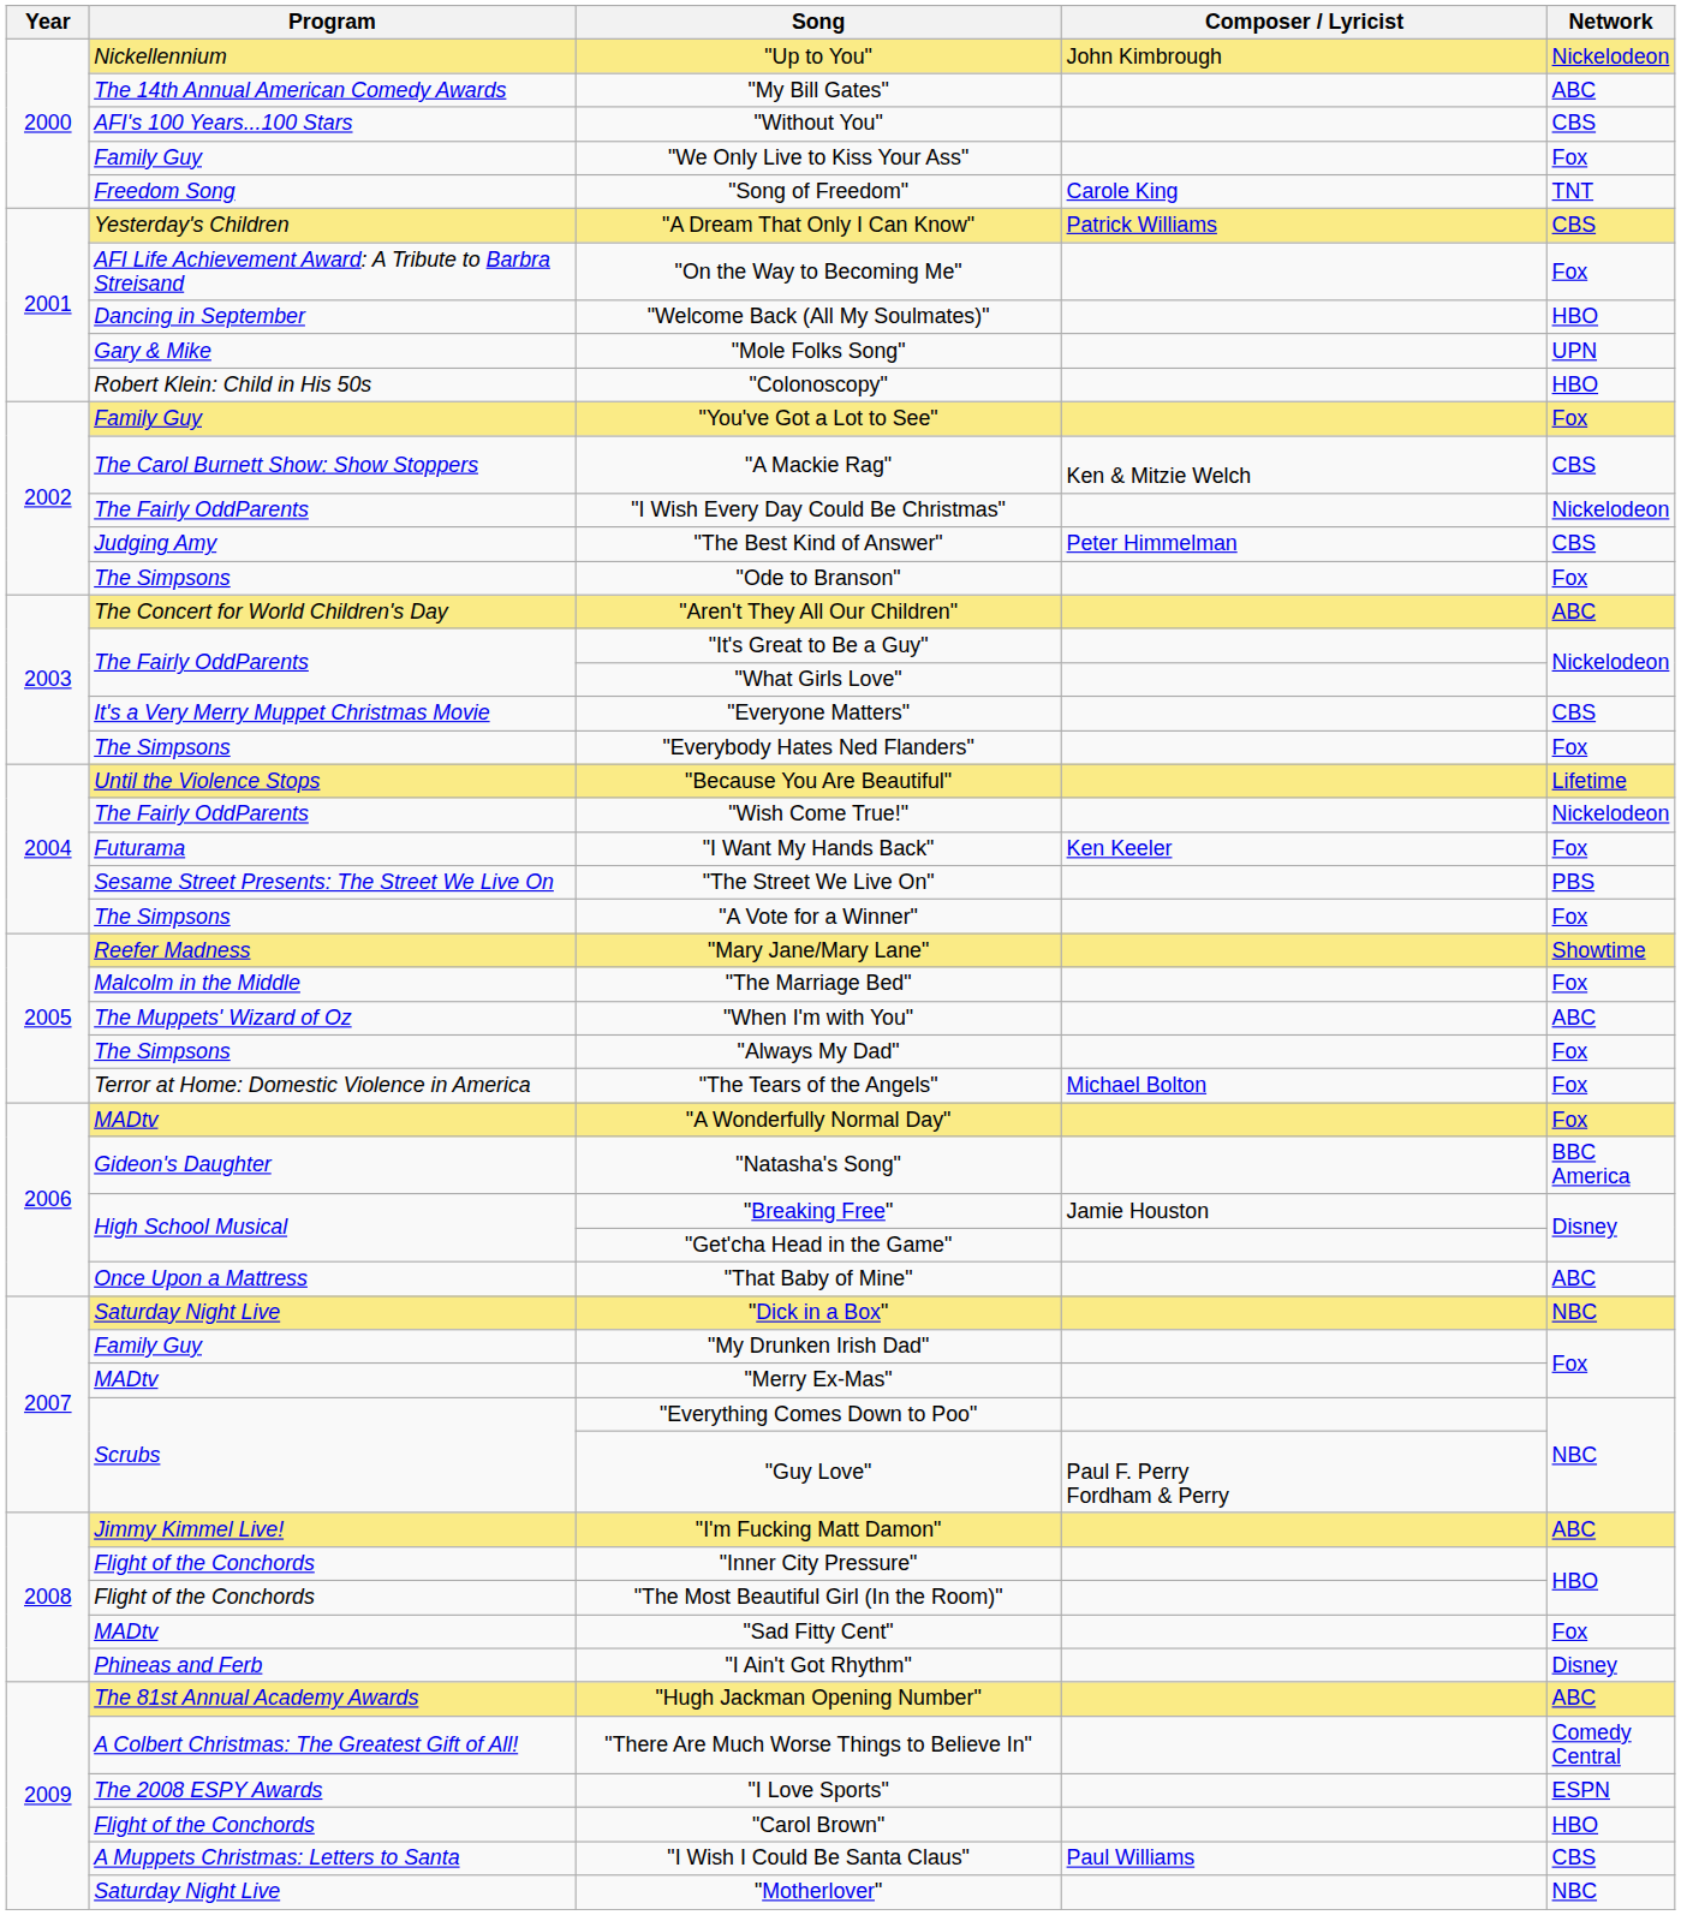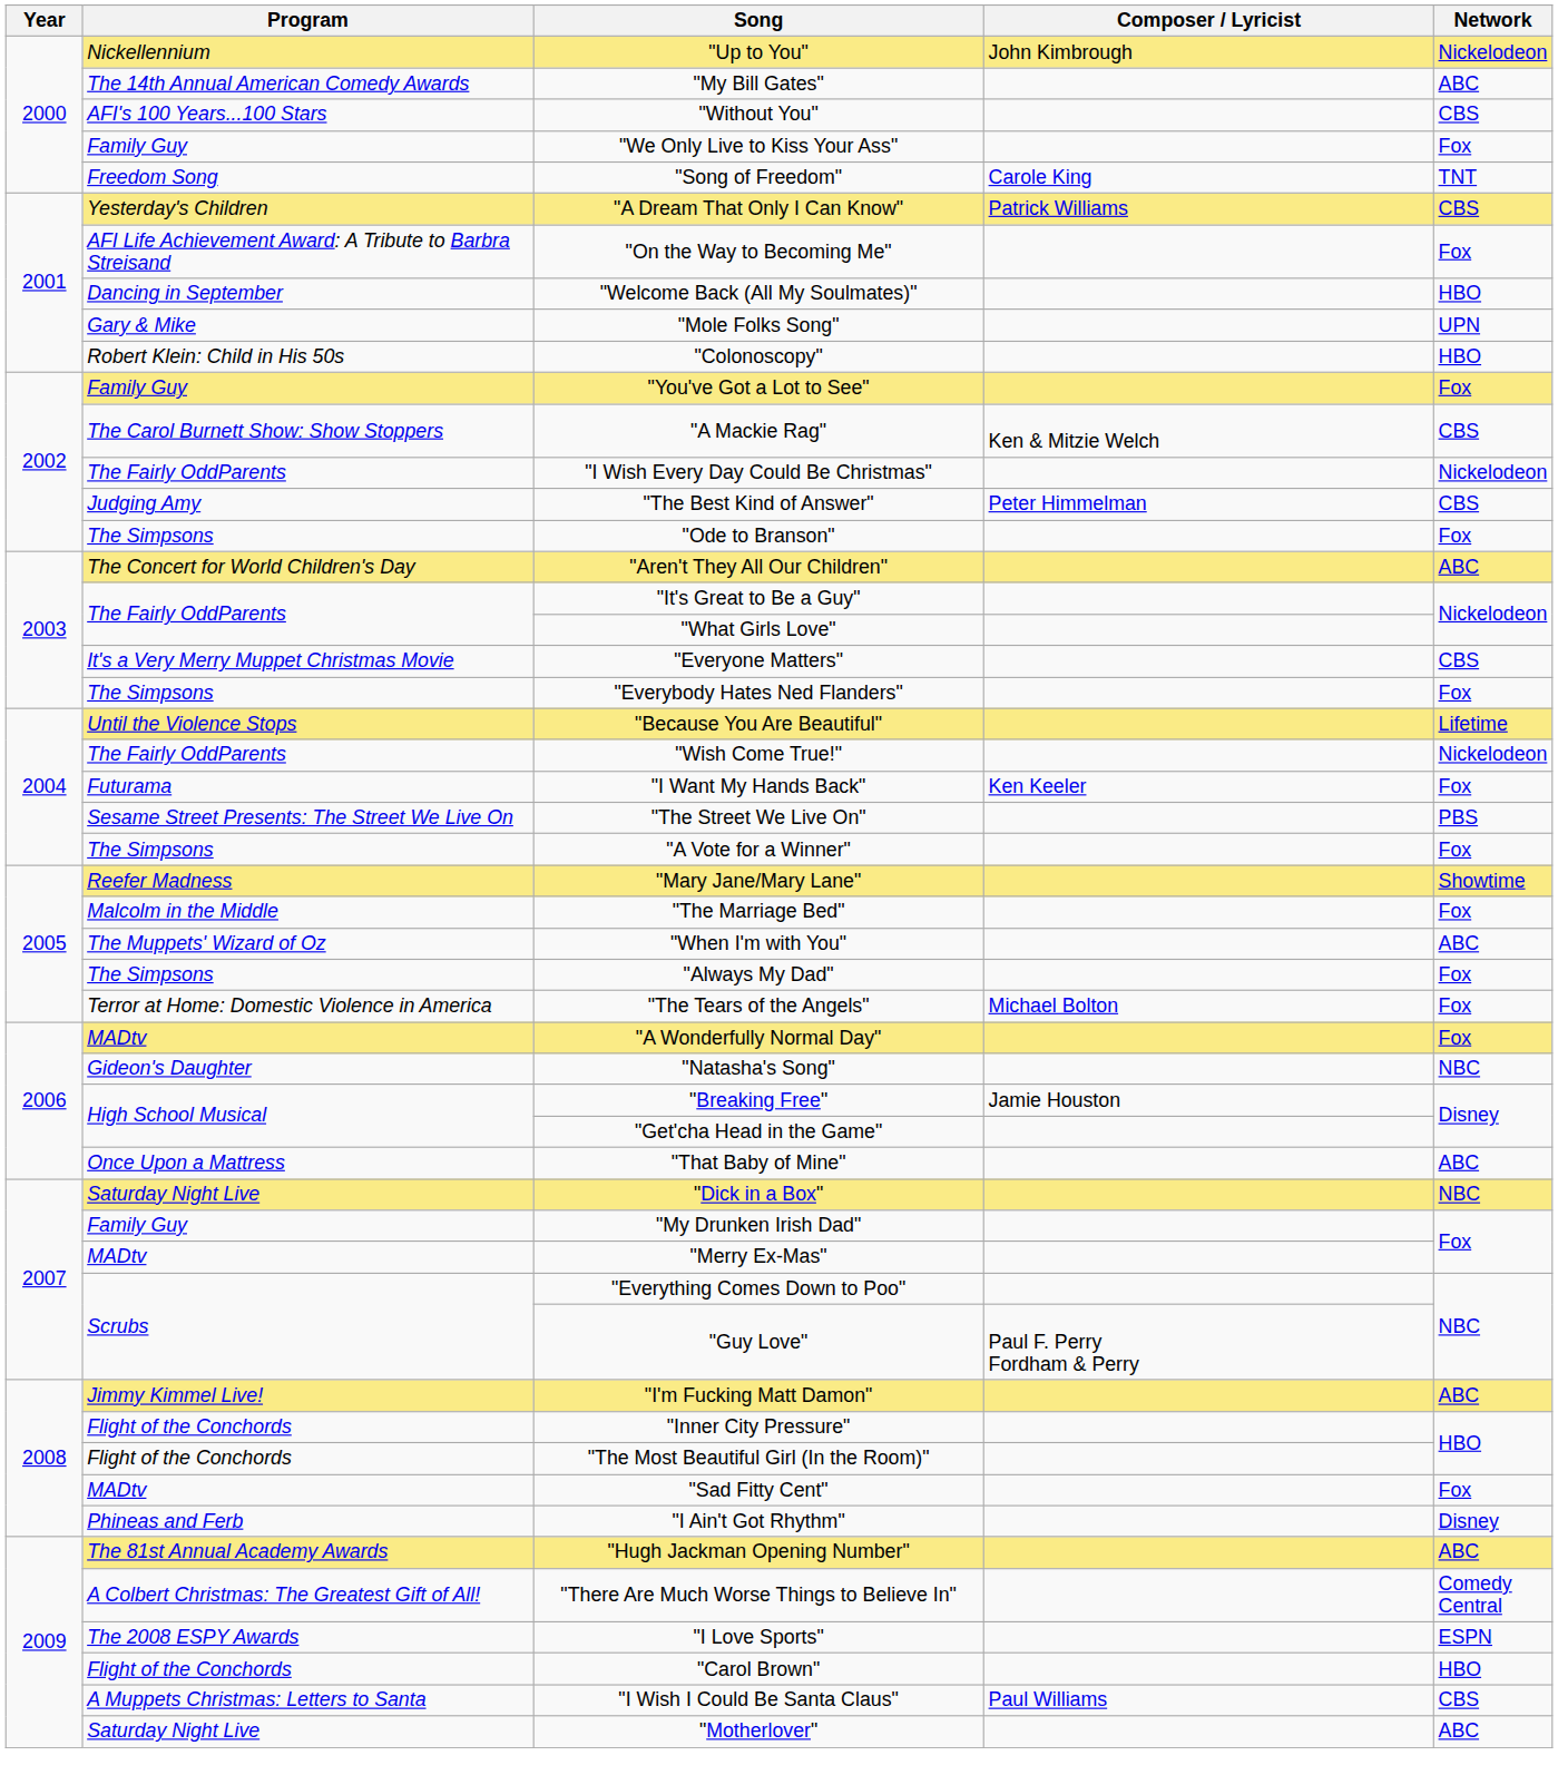 <table class="wikitable" style="width:99%; margin:auto;">
 <tr>
 <th width="5%">Year</th>
 <th width="30%">Program</th>
 <th width="30%">Song</th>
 <th width="30%">Composer / Lyricist</th>
 <th width="5%">Network</th>
 </tr>
 <tr>
 <td rowspan=5 align=center><a href='#'>2000</a><br></td>
 <td style="background:#FAEB86;"><em>Nickellennium</em></td>
 <td style="background:#FAEB86;" align=center>"Up to You"</td>
 <td style="background:#FAEB86;">John Kimbrough </td>
 <td style="background:#FAEB86;"><a href='#'>Nickelodeon</a></td>
 </tr>
 <tr>
 <td><em><a href='#'>The 14th Annual American Comedy Awards</a></em></td>
 <td align=center>"My Bill Gates"</td>
 <td></td>
 <td><a href='#'>ABC</a></td>
 </tr>
 <tr>
 <td><em><a href='#'>AFI's 100 Years...100 Stars</a></em></td>
 <td align=center>"Without You"</td>
 <td></td>
 <td><a href='#'>CBS</a></td>
 </tr>
 <tr>
 <td><em><a href='#'>Family Guy</a></em><br></td>
 <td align=center>"We Only Live to Kiss Your Ass"</td>
 <td></td>
 <td><a href='#'>Fox</a></td>
 </tr>
 <tr>
 <td><em><a href='#'>Freedom Song</a></em></td>
 <td align=center>"Song of Freedom"</td>
 <td><a href='#'>Carole King</a> </td>
 <td><a href='#'>TNT</a></td>
 </tr>
 <tr>
 <td rowspan=5 align=center><a href='#'>2001</a><br></td>
 <td style="background:#FAEB86;"><em>Yesterday's Children</em></td>
 <td style="background:#FAEB86;" align=center>"A Dream That Only I Can Know"</td>
 <td style="background:#FAEB86;"><a href='#'>Patrick Williams</a> </td>
 <td style="background:#FAEB86;"><a href='#'>CBS</a></td>
 </tr>
 <tr>
 <td><em><a href='#'>AFI Life Achievement Award</a>: A Tribute to <a href='#'>Barbra Streisand</a></em></td>
 <td align=center>"On the Way to Becoming Me"</td>
 <td></td>
 <td><a href='#'>Fox</a></td>
 </tr>
 <tr>
 <td><em><a href='#'>Dancing in September</a></em></td>
 <td align=center>"Welcome Back (All My Soulmates)"</td>
 <td></td>
 <td><a href='#'>HBO</a></td>
 </tr>
 <tr>
 <td><em><a href='#'>Gary & Mike</a></em> <br></td>
 <td align=center>"Mole Folks Song"</td>
 <td></td>
 <td><a href='#'>UPN</a></td>
 </tr>
 <tr>
 <td><em>Robert Klein: Child in His 50s</em></td>
 <td align=center>"Colonoscopy"</td>
 <td></td>
 <td><a href='#'>HBO</a></td>
 </tr>
 <tr>
 <td rowspan=5 align=center><a href='#'>2002</a><br></td>
 <td style="background:#FAEB86;"><em><a href='#'>Family Guy</a></em><br></td>
 <td style="background:#FAEB86;" align=center>"You've Got a Lot to See"</td>
 <td style="background:#FAEB86;"></td>
 <td style="background:#FAEB86;"><a href='#'>Fox</a></td>
 </tr>
 <tr>
 <td><em><a href='#'>The Carol Burnett Show: Show Stoppers</a></em></td>
 <td align=center>"A Mackie Rag"</td>
 <td {{plainlist><br>Ken & Mitzie Welch </td>
 <td><a href='#'>CBS</a></td>
 </tr>
 <tr>
 <td><em><a href='#'>The Fairly OddParents</a></em><br></td>
 <td align=center>"I Wish Every Day Could Be Christmas"</td>
 <td></td>
 <td><a href='#'>Nickelodeon</a></td>
 </tr>
 <tr>
 <td><em><a href='#'>Judging Amy</a></em><br></td>
 <td align=center>"The Best Kind of Answer"</td>
 <td><a href='#'>Peter Himmelman</a> </td>
 <td><a href='#'>CBS</a></td>
 </tr>
 <tr>
 <td><em><a href='#'>The Simpsons</a></em> <br></td>
 <td align=center>"Ode to Branson"</td>
 <td></td>
 <td><a href='#'>Fox</a></td>
 </tr>
 <tr>
 <td rowspan=5 align=center><a href='#'>2003</a><br></td>
 <td style="background:#FAEB86;"><em>The Concert for World Children's Day</em></td>
 <td style="background:#FAEB86;" align=center>"Aren't They All Our Children"</td>
 <td style="background:#FAEB86;"></td>
 <td style="background:#FAEB86;"><a href='#'>ABC</a></td>
 </tr>
 <tr>
 <td rowspan=2><em><a href='#'>The Fairly OddParents</a></em><br></td>
 <td align=center>"It's Great to Be a Guy"</td>
 <td></td>
 <td rowspan=2><a href='#'>Nickelodeon</a></td>
 </tr>
 <tr>
 <td align=center>"What Girls Love"</td>
 <td></td>
 </tr>
 <tr>
 <td><em><a href='#'>It's a Very Merry Muppet Christmas Movie</a></em></td>
 <td align=center>"Everyone Matters"</td>
 <td></td>
 <td><a href='#'>CBS</a></td>
 </tr>
 <tr>
 <td><em><a href='#'>The Simpsons</a></em> <br></td>
 <td align=center>"Everybody Hates Ned Flanders"</td>
 <td></td>
 <td><a href='#'>Fox</a></td>
 </tr>
 <tr>
 <td rowspan=5 align=center><a href='#'>2004</a><br></td>
 <td style="background:#FAEB86;"><em><a href='#'>Until the Violence Stops</a></em></td>
 <td style="background:#FAEB86;" align=center>"Because You Are Beautiful"</td>
 <td style="background:#FAEB86;"></td>
 <td style="background:#FAEB86;"><a href='#'>Lifetime</a></td>
 </tr>
 <tr>
 <td><em><a href='#'>The Fairly OddParents</a></em><br></td>
 <td align=center>"Wish Come True!"</td>
 <td></td>
 <td><a href='#'>Nickelodeon</a></td>
 </tr>
 <tr>
 <td><em><a href='#'>Futurama</a></em> <br></td>
 <td align=center>"I Want My Hands Back"</td>
 <td><a href='#'>Ken Keeler</a> </td>
 <td><a href='#'>Fox</a></td>
 </tr>
 <tr>
 <td><em><a href='#'>Sesame Street Presents: The Street We Live On</a></em></td>
 <td align=center>"The Street We Live On"</td>
 <td></td>
 <td><a href='#'>PBS</a></td>
 </tr>
 <tr>
 <td><em><a href='#'>The Simpsons</a></em><br></td>
 <td align=center>"A Vote for a Winner"</td>
 <td></td>
 <td><a href='#'>Fox</a></td>
 </tr>
 <tr>
 <td rowspan=5 align=center><a href='#'>2005</a><br></td>
 <td style="background:#FAEB86;"><em><a href='#'>Reefer Madness</a></em></td>
 <td style="background:#FAEB86;" align=center>"Mary Jane/Mary Lane"</td>
 <td style="background:#FAEB86;"></td>
 <td style="background:#FAEB86;"><a href='#'>Showtime</a></td>
 </tr>
 <tr>
 <td><em><a href='#'>Malcolm in the Middle</a></em> <br></td>
 <td align=center>"The Marriage Bed"</td>
 <td></td>
 <td><a href='#'>Fox</a></td>
 </tr>
 <tr>
 <td><em><a href='#'>The Muppets' Wizard of Oz</a></em></td>
 <td align=center>"When I'm with You"</td>
 <td></td>
 <td><a href='#'>ABC</a></td>
 </tr>
 <tr>
 <td><em><a href='#'>The Simpsons</a></em> <br></td>
 <td align=center>"Always My Dad"</td>
 <td></td>
 <td><a href='#'>Fox</a></td>
 </tr>
 <tr>
 <td><em>Terror at Home: Domestic Violence in America</em></td>
 <td align=center>"The Tears of the Angels"</td>
 <td><a href='#'>Michael Bolton</a> </td>
 <td><a href='#'>Fox</a></td>
 </tr>
 <tr>
 <td rowspan=5 align=center><a href='#'>2006</a><br></td>
 <td style="background:#FAEB86;"><em><a href='#'>MADtv</a></em><br></td>
 <td style="background:#FAEB86;" align=center>"A Wonderfully Normal Day"</td>
 <td style="background:#FAEB86;"></td>
 <td style="background:#FAEB86;"><a href='#'>Fox</a></td>
 </tr>
 <tr>
 <td><em><a href='#'>Gideon's Daughter</a></em></td>
 <td align=center>"Natasha's Song"</td>
 <td></td>
-<td><a href='#'>BBC America</a></td>
+<td><a href='#'>NBC</a></td>
 </tr>
 <tr>
 <td rowspan=2><em><a href='#'>High School Musical</a></em></td>
 <td align=center>"<a href='#'>Breaking Free</a>"</td>
 <td>Jamie Houston </td>
 <td rowspan=2><a href='#'>Disney</a></td>
 </tr>
 <tr>
 <td align=center>"Get'cha Head in the Game"</td>
 <td></td>
 </tr>
 <tr>
 <td><em><a href='#'>Once Upon a Mattress</a></em></td>
 <td align=center>"That Baby of Mine"</td>
 <td></td>
 <td><a href='#'>ABC</a></td>
 </tr>
 <tr>
 <td rowspan="5" align=center><a href='#'>2007</a><br></td>
 <td style="background:#FAEB86;"><em><a href='#'>Saturday Night Live</a></em> <br> </td>
 <td style="background:#FAEB86;" align=center>"<a href='#'>Dick in a Box</a>"</td>
 <td style="background:#FAEB86;"></td>
 <td style="background:#FAEB86;"><a href='#'>NBC</a></td>
 </tr>
 <tr>
 <td><em><a href='#'>Family Guy</a></em> <br> </td>
 <td align=center>"My Drunken Irish Dad"</td>
 <td></td>
 <td rowspan=2><a href='#'>Fox</a></td>
 </tr>
 <tr>
 <td><em><a href='#'>MADtv</a></em> <br> </td>
 <td align=center>"Merry Ex-Mas"</td>
 <td></td>
 </tr>
 <tr>
 <td rowspan=2><em><a href='#'>Scrubs</a></em> <br> </td>
 <td align=center>"Everything Comes Down to Poo"</td>
 <td></td>
 <td rowspan=2><a href='#'>NBC</a></td>
 </tr>
 <tr>
 <td align=center>"Guy Love"</td>
 <td {{plainlist><br>Paul F. Perry <br>Fordham & Perry </td>
 </tr>
 <tr>
 <td rowspan=5 align=center><a href='#'>2008</a><br></td>
 <td style="background:#FAEB86;"><em><a href='#'>Jimmy Kimmel Live!</a></em> <br></td>
 <td style="background:#FAEB86;" align=center>"I'm Fucking Matt Damon"</td>
 <td style="background:#FAEB86;"></td>
 <td style="background:#FAEB86;"><a href='#'>ABC</a></td>
 </tr>
 <tr>
 <td><em><a href='#'>Flight of the Conchords</a></em> <br></td>
 <td align=center>"Inner City Pressure"</td>
 <td></td>
 <td rowspan=2><a href='#'>HBO</a></td>
 </tr>
 <tr>
 <td><em>Flight of the Conchords</em> <br></td>
 <td align=center>"The Most Beautiful Girl (In the Room)"</td>
 <td></td>
 </tr>
 <tr>
 <td><em><a href='#'>MADtv</a></em> <br></td>
 <td align=center>"Sad Fitty Cent"</td>
 <td></td>
 <td><a href='#'>Fox</a></td>
 </tr>
 <tr>
 <td><em><a href='#'>Phineas and Ferb</a></em> <br></td>
 <td align=center>"I Ain't Got Rhythm"</td>
 <td></td>
 <td><a href='#'>Disney</a></td>
 </tr>
 <tr>
 <td rowspan=6 align=center><a href='#'>2009</a><br></td>
 <td style="background:#FAEB86;"><em><a href='#'>The 81st Annual Academy Awards</a></em></td>
 <td style="background:#FAEB86;" align=center>"Hugh Jackman Opening Number"</td>
 <td style="background:#FAEB86;"></td>
 <td style="background:#FAEB86;"><a href='#'>ABC</a></td>
 </tr>
 <tr>
 <td><em><a href='#'>A Colbert Christmas: The Greatest Gift of All!</a></em></td>
 <td align=center>"There Are Much Worse Things to Believe In"</td>
 <td></td>
 <td><a href='#'>Comedy Central</a></td>
 </tr>
 <tr>
 <td><em><a href='#'>The 2008 ESPY Awards</a></em></td>
 <td align=center>"I Love Sports"</td>
 <td></td>
 <td><a href='#'>ESPN</a></td>
 </tr>
 <tr>
 <td><em><a href='#'>Flight of the Conchords</a></em><br></td>
 <td align=center>"Carol Brown"</td>
 <td></td>
 <td><a href='#'>HBO</a></td>
 </tr>
 <tr>
 <td><em><a href='#'>A Muppets Christmas: Letters to Santa</a></em></td>
 <td align=center>"I Wish I Could Be Santa Claus"</td>
 <td><a href='#'>Paul Williams</a> </td>
 <td><a href='#'>CBS</a></td>
 </tr>
 <tr>
 <td><em><a href='#'>Saturday Night Live</a></em><br></td>
 <td align=center>"<a href='#'>Motherlover</a>"</td>
 <td></td>
-<td><a href='#'>NBC</a></td>
+<td><a href='#'>ABC</a></td>
 </tr>
 </table>
